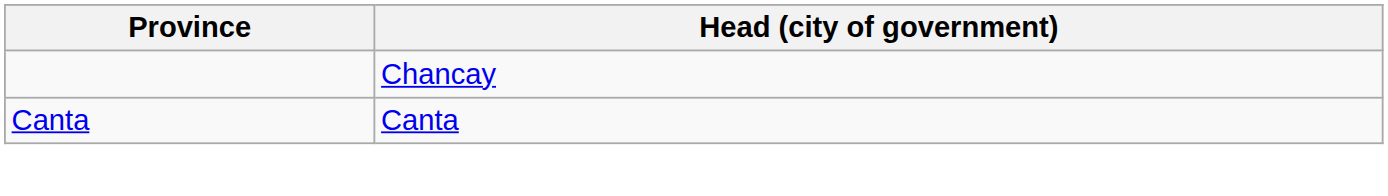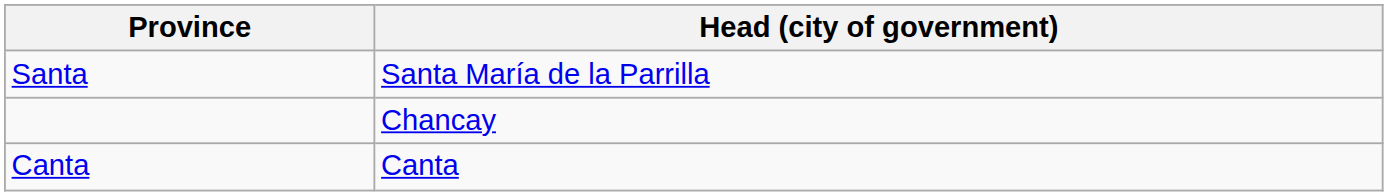 <table class="wikitable" border="1" align="center" width=60%>
 <tr bgcolor="#ececec">
 <th>Province</th>
 <th>Head (city of government)</th>
+</tr>
+<tr>
+<td><a href='#'>Santa</a></td>
+<td><a href='#'>Santa María de la Parrilla</a></td>
 </tr>
 <tr>
 <td></td>
 <td><a href='#'>Chancay</a></td>
 </tr>
 <tr>
 <td><a href='#'>Canta</a></td>
 <td><a href='#'>Canta</a></td>
 </tr>
 </table>
